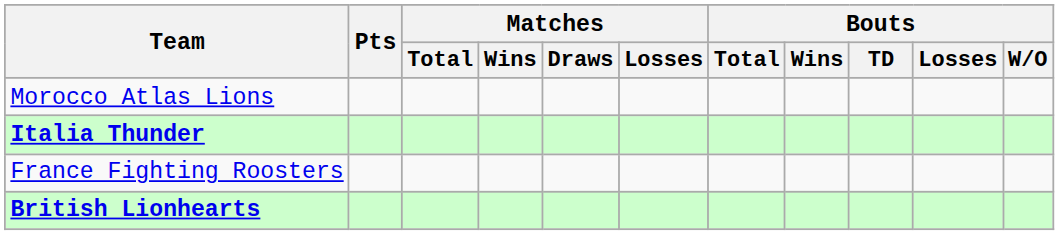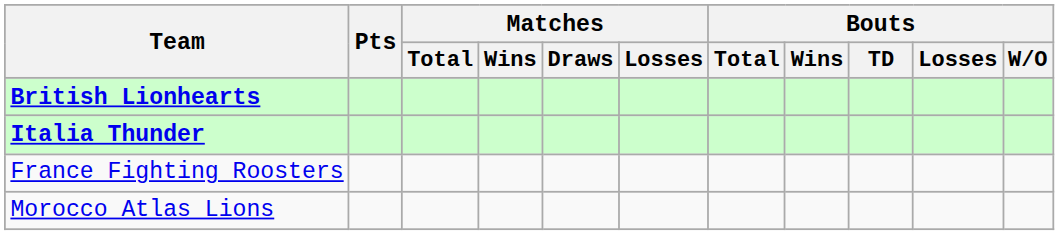 <table class="wikitable" style="text-align:center;">
 <tr>
 <th rowspan=2>Team</th>
 <th rowspan=2>Pts</th>
 <th colspan=4>Matches</th>
 <th colspan=5>Bouts</th>
 </tr>
 <tr style="font-size:95%">
 <th width=20>Total</th>
 <th width=30>Wins</th>
 <th width=30>Draws</th>
 <th width=30>Losses</th>
 <th width=20>Total</th>
 <th width=30>Wins</th>
 <th width=30>TD</th>
 <th width=30>Losses</th>
 <th>W/O</th>
 </tr>
-<tr>
-<td align=left> <a href='#'>Morocco Atlas Lions</a></td>
+<tr bgcolor="#ccffcc">
+<td align=left> <strong><a href='#'>British Lionhearts</a></strong></td>
 <td></td>
 <td></td>
 <td></td>
 <td></td>
 <td></td>
 <td></td>
 <td></td>
 <td></td>
 <td></td>
 <td></td>
 </tr>
 <tr bgcolor="#ccffcc">
 <td align=left> <strong><a href='#'>Italia Thunder</a></strong></td>
 <td></td>
 <td></td>
 <td></td>
 <td></td>
 <td></td>
 <td></td>
 <td></td>
 <td></td>
 <td></td>
 <td></td>
 </tr>
 <tr>
 <td align=left> <a href='#'>France Fighting Roosters</a></td>
 <td></td>
 <td></td>
 <td></td>
 <td></td>
 <td></td>
 <td></td>
 <td></td>
 <td></td>
 <td></td>
 <td></td>
 </tr>
-<tr bgcolor="#ccffcc">
-<td align=left> <strong><a href='#'>British Lionhearts</a></strong></td>
+<tr>
+<td align=left> <a href='#'>Morocco Atlas Lions</a></td>
 <td></td>
 <td></td>
 <td></td>
 <td></td>
 <td></td>
 <td></td>
 <td></td>
 <td></td>
 <td></td>
 <td></td>
 </tr>
 </table>
